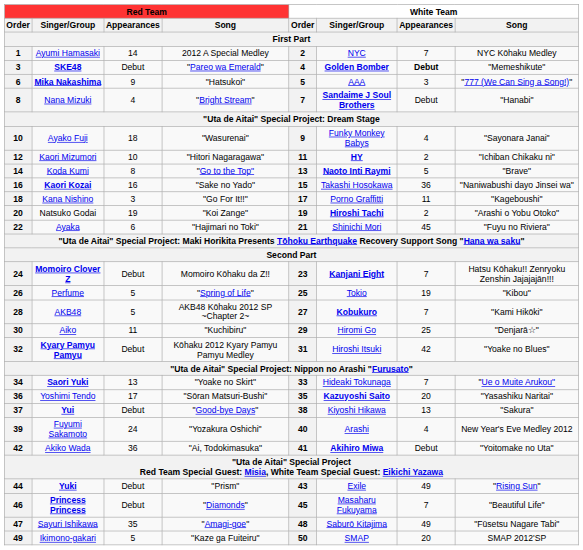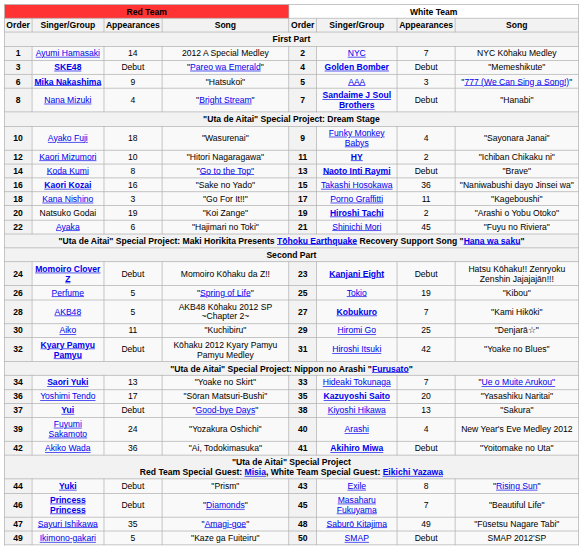 <table class="wikitable" style="font-size:small; text-align:center">
 <tr>
 <th colspan="4" style="background: #f33; width: 50%;">Red Team</th>
 <th colspan="4" style="background: #fff; width: 50%;">White Team</th>
 </tr>
 <tr>
 <th>Order</th>
 <th>Singer/Group</th>
 <th>Appearances</th>
 <th>Song</th>
 <th>Order</th>
 <th>Singer/Group</th>
 <th>Appearances</th>
 <th>Song</th>
 </tr>
 <tr>
 <th colspan="8">First Part</th>
 </tr>
 <tr>
 <th>1</th>
 <td><a href='#'>Ayumi Hamasaki</a></td>
 <td>14</td>
 <td>2012 A Special Medley</td>
 <th>2</th>
 <td><a href='#'>NYC</a></td>
 <td>7</td>
 <td>NYC Kōhaku Medley</td>
 </tr>
 <tr>
 <th>3</th>
 <td><strong><a href='#'>SKE48</a></strong></td>
 <td>Debut</td>
 <td>"<a href='#'>Pareo wa Emerald</a>"</td>
 <th>4</th>
 <td><strong><a href='#'>Golden Bomber</a></strong></td>
-<td><strong>Debut</strong></td>
+<td>Debut</td>
 <td>"Memeshikute"</td>
 </tr>
 <tr>
 <th>6</th>
 <td><strong><a href='#'>Mika Nakashima</a></strong></td>
 <td>9</td>
 <td>"Hatsukoi"</td>
 <th>5</th>
 <td><a href='#'>AAA</a></td>
 <td>3</td>
 <td>"<a href='#'>777 (We Can Sing a Song!)</a>"</td>
 </tr>
 <tr>
 <th>8</th>
 <td><a href='#'>Nana Mizuki</a></td>
 <td>4</td>
 <td>"<a href='#'>Bright Stream</a>"</td>
 <th>7</th>
 <td><strong><a href='#'>Sandaime J Soul Brothers</a></strong></td>
 <td>Debut</td>
 <td>"Hanabi"</td>
 </tr>
 <tr>
 <th colspan="8">"Uta de Aitai" Special Project: Dream Stage</th>
 </tr>
 <tr>
 <th>10</th>
 <td><a href='#'>Ayako Fuji</a></td>
 <td>18</td>
 <td>"Wasurenai"</td>
 <th>9</th>
 <td><a href='#'>Funky Monkey Babys</a></td>
 <td>4</td>
 <td>"Sayonara Janai"</td>
 </tr>
 <tr>
 <th>12</th>
 <td><a href='#'>Kaori Mizumori</a></td>
 <td>10</td>
 <td>"Hitori Nagaragawa"</td>
 <th>11</th>
 <td><a href='#'><strong>HY</strong></a></td>
 <td>2</td>
 <td>"Ichiban Chikaku ni"</td>
 </tr>
 <tr>
 <th>14</th>
 <td><a href='#'>Koda Kumi</a></td>
 <td>8</td>
 <td>"<a href='#'>Go to the Top"</a></td>
 <th>13</th>
 <td><strong><a href='#'>Naoto Inti Raymi</a></strong></td>
-<td>5</td>
+<td>Debut</td>
 <td>"Brave"</td>
 </tr>
 <tr>
 <th>16</th>
 <td><strong><a href='#'>Kaori Kozai</a></strong></td>
 <td>16</td>
 <td>"Sake no Yado"</td>
 <th>15</th>
 <td><a href='#'>Takashi Hosokawa</a></td>
 <td>36</td>
 <td>"Naniwabushi dayo Jinsei wa"</td>
 </tr>
 <tr>
 <th>18</th>
 <td><a href='#'>Kana Nishino</a></td>
 <td>3</td>
 <td>"Go For It!!"</td>
 <th>17</th>
 <td><a href='#'>Porno Graffitti</a></td>
 <td>11</td>
 <td>"Kageboushi"</td>
 </tr>
 <tr>
 <th>20</th>
 <td>Natsuko Godai</td>
 <td>19</td>
 <td>"Koi Zange"</td>
 <th>19</th>
 <td><strong><a href='#'>Hiroshi Tachi</a></strong></td>
 <td>2</td>
 <td>"Arashi o Yobu Otoko"</td>
 </tr>
 <tr>
 <th>22</th>
 <td><a href='#'>Ayaka</a></td>
 <td>6</td>
 <td>"Hajimari no Toki"</td>
 <th>21</th>
 <td><a href='#'>Shinichi Mori</a></td>
 <td>45</td>
 <td>"Fuyu no Riviera"</td>
 </tr>
 <tr>
 <th colspan="8">"Uta de Aitai" Special Project: Maki Horikita Presents <a href='#'>Tōhoku Earthquake</a> Recovery Support Song "<a href='#'>Hana wa saku</a>"</th>
 </tr>
 <tr>
 <th colspan="8">Second Part</th>
 </tr>
 <tr>
 <th>24</th>
 <td><strong><a href='#'>Momoiro Clover Z</a></strong></td>
 <td>Debut</td>
 <td>Momoiro Kōhaku da Z!!</td>
 <th>23</th>
 <td><strong><a href='#'>Kanjani Eight</a></strong></td>
-<td>7</td>
+<td>Debut</td>
 <td>Hatsu Kōhaku!! Zenryoku Zenshin Jajajajān!!!</td>
 </tr>
 <tr>
 <th>26</th>
 <td><a href='#'>Perfume</a></td>
 <td>5</td>
 <td>"<a href='#'>Spring of Life</a>"</td>
 <th>25</th>
 <td><a href='#'>Tokio</a></td>
 <td>19</td>
 <td>"Kibou"</td>
 </tr>
 <tr>
 <th>28</th>
 <td><a href='#'>AKB48</a></td>
 <td>5</td>
 <td>AKB48 Kōhaku 2012 SP ~Chapter 2~</td>
 <th>27</th>
 <td><strong><a href='#'>Kobukuro</a></strong></td>
 <td>7</td>
 <td>"Kami Hikōki"</td>
 </tr>
 <tr>
 <th>30</th>
 <td><a href='#'>Aiko</a></td>
 <td>11</td>
 <td>"Kuchibiru"</td>
 <th>29</th>
 <td><a href='#'>Hiromi Go</a></td>
 <td>25</td>
 <td>"Denjarā☆"</td>
 </tr>
 <tr>
 <th>32</th>
 <td><strong><a href='#'>Kyary Pamyu Pamyu</a></strong></td>
 <td>Debut</td>
 <td>Kōhaku 2012 Kyary Pamyu Pamyu Medley</td>
 <th>31</th>
 <td><a href='#'>Hiroshi Itsuki</a></td>
 <td>42</td>
 <td>"Yoake no Blues"</td>
 </tr>
 <tr>
 <th colspan="8">"Uta de Aitai" Special Project: Nippon no Arashi "<a href='#'>Furusato</a>"</th>
 </tr>
 <tr>
 <th>34</th>
 <td><strong><a href='#'>Saori Yuki</a></strong></td>
 <td>13</td>
 <td>"Yoake no Skirt"</td>
 <th>33</th>
 <td><a href='#'>Hideaki Tokunaga</a></td>
 <td>7</td>
 <td>"<a href='#'>Ue o Muite Arukou"</a></td>
 </tr>
 <tr>
 <th>36</th>
 <td><a href='#'>Yoshimi Tendo</a></td>
 <td>17</td>
 <td>"Sōran Matsuri-Bushi"</td>
 <th>35</th>
 <td><strong><a href='#'>Kazuyoshi Saito</a></strong></td>
 <td>20</td>
 <td>"Yasashiku Naritai"</td>
 </tr>
 <tr>
 <th>37</th>
 <td><a href='#'><strong>Yui</strong></a></td>
 <td>Debut</td>
 <td>"<a href='#'>Good-bye Days</a>"</td>
 <th>38</th>
 <td><a href='#'>Kiyoshi Hikawa</a></td>
 <td>13</td>
 <td>"Sakura"</td>
 </tr>
 <tr>
 <th>39</th>
 <td><a href='#'>Fuyumi Sakamoto</a></td>
 <td>24</td>
 <td>"Yozakura Oshichi"</td>
 <th>40</th>
 <td><a href='#'>Arashi</a></td>
 <td>4</td>
 <td>New Year's Eve Medley 2012</td>
 </tr>
 <tr>
 <th>42</th>
 <td><a href='#'>Akiko Wada</a></td>
 <td>36</td>
 <td>"Ai, Todokimasuka"</td>
 <th>41</th>
 <td><strong><a href='#'>Akihiro Miwa</a></strong></td>
 <td>Debut</td>
 <td>"Yoitomake no Uta"</td>
 </tr>
 <tr>
 <th colspan="8">"Uta de Aitai" Special Project<br>Red Team Special Guest: <a href='#'>Misia</a>, White Team Special Guest: <a href='#'>Eikichi Yazawa</a></th>
 </tr>
 <tr>
 <th>44</th>
 <td><a href='#'><strong>Yuki</strong></a></td>
 <td>Debut</td>
 <td>"Prism"</td>
 <th>43</th>
 <td><a href='#'>Exile</a></td>
-<td>49</td>
+<td>8</td>
 <td>"<a href='#'>Rising Sun</a>"</td>
 </tr>
 <tr>
 <th>46</th>
 <td><a href='#'><strong>Princess Princess</strong></a></td>
 <td>Debut</td>
 <td>"<a href='#'>Diamonds</a>"</td>
 <th>45</th>
 <td><a href='#'>Masaharu Fukuyama</a></td>
 <td>7</td>
 <td>"Beautiful Life"</td>
 </tr>
 <tr>
 <th>47</th>
 <td><a href='#'>Sayuri Ishikawa</a></td>
 <td>35</td>
 <td>"<a href='#'>Amagi-goe</a>"</td>
 <th>48</th>
 <td><a href='#'>Saburō Kitajima</a></td>
 <td>49</td>
 <td>"Fūsetsu Nagare Tabi"</td>
 </tr>
 <tr>
 <th>49</th>
 <td><a href='#'>Ikimono-gakari</a></td>
 <td>5</td>
 <td>"Kaze ga Fuiteiru"</td>
 <th>50</th>
 <td><a href='#'>SMAP</a></td>
-<td>20</td>
+<td>Debut</td>
 <td>SMAP 2012'SP</td>
 </tr>
 </table>
